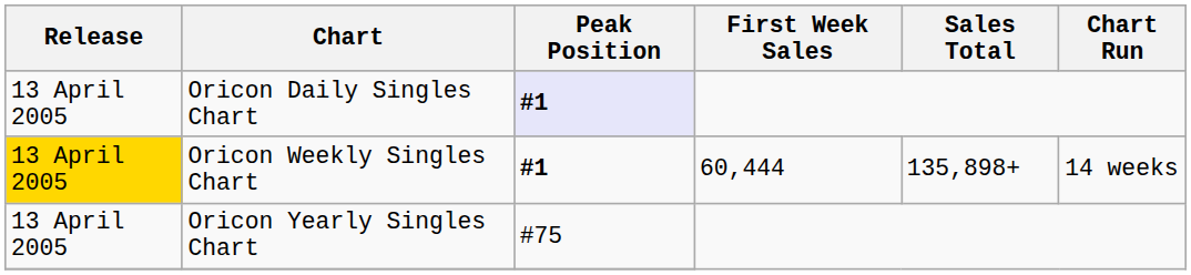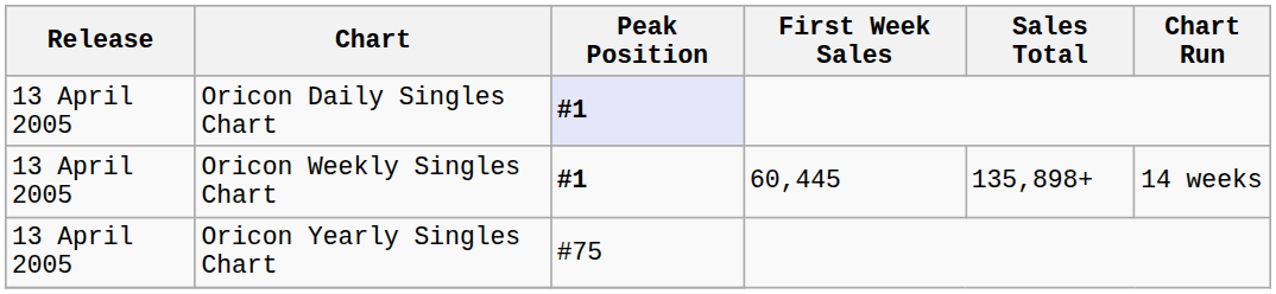 <table class="wikitable" width="650px">
 <tr>
 <th align="left">Release</th>
 <th align="left">Chart</th>
 <th align="left">Peak Position</th>
 <th align="left">First Week Sales</th>
 <th align="left">Sales Total</th>
 <th align="left">Chart Run</th>
 </tr>
 <tr>
 <td align="left">13 April 2005</td>
 <td align="left">Oricon Daily Singles Chart</td>
 <td align="left" style="background: lavender;"><strong>#1</strong></td>
 </tr>
 <tr>
-<td align="left" style="background: gold;">13 April 2005</td>
+<td align="left">13 April 2005</td>
 <td align="left">Oricon Weekly Singles Chart</td>
 <td align="left"><strong>#1</strong></td>
-<td align="left">60,444</td>
+<td align="left">60,445</td>
 <td align="left">135,898+</td>
 <td align="left">14 weeks</td>
 </tr>
 <tr>
 <td align="left">13 April 2005</td>
 <td align="left">Oricon Yearly Singles Chart</td>
 <td align="left">#75</td>
 </tr>
 <tr>
 </tr>
 </table>
